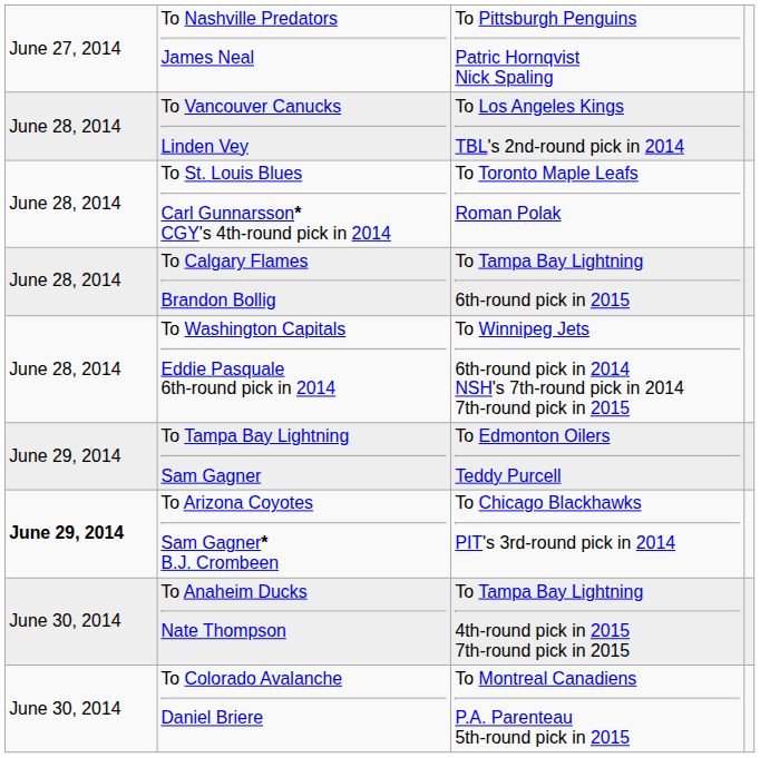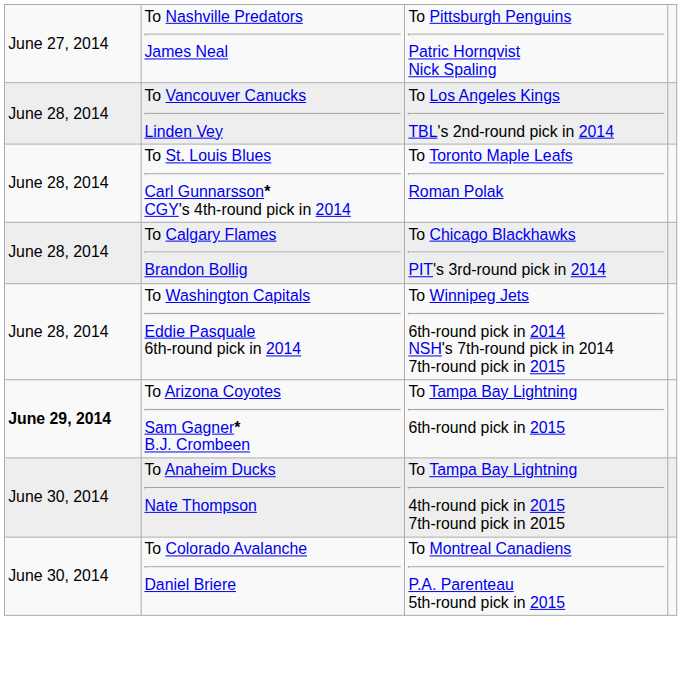 <table class="wikitable" style="border:1px solid #999999; width:680px;">
 <tr>
 <td>June 27, 2014</td>
 <td valign="top">To <a href='#'>Nashville Predators</a><hr><a href='#'>James Neal</a></td>
 <td valign="top">To <a href='#'>Pittsburgh Penguins</a><hr><a href='#'>Patric Hornqvist</a><br><a href='#'>Nick Spaling</a></td>
 <td></td>
 </tr>
 <tr bgcolor="eeeeee">
 <td>June 28, 2014</td>
 <td valign="top">To <a href='#'>Vancouver Canucks</a><hr><a href='#'>Linden Vey</a></td>
 <td valign="top">To <a href='#'>Los Angeles Kings</a><hr><a href='#'>TBL</a>'s 2nd-round pick in <a href='#'>2014</a></td>
 <td></td>
 </tr>
 <tr>
 <td>June 28, 2014</td>
 <td valign="top">To <a href='#'>St. Louis Blues</a><hr><a href='#'>Carl Gunnarsson</a><span><strong>*</strong></span><br><a href='#'>CGY</a>'s 4th-round pick in <a href='#'>2014</a></td>
 <td valign="top">To <a href='#'>Toronto Maple Leafs</a><hr><a href='#'>Roman Polak</a></td>
 <td></td>
 </tr>
 <tr bgcolor="eeeeee">
 <td>June 28, 2014</td>
 <td valign="top">To <a href='#'>Calgary Flames</a><hr><a href='#'>Brandon Bollig</a></td>
-<td valign="top">To <a href='#'>Tampa Bay Lightning</a><hr>6th-round pick in <a href='#'>2015</a></td>
+<td valign="top">To <a href='#'>Chicago Blackhawks</a><hr><a href='#'>PIT</a>'s 3rd-round pick in <a href='#'>2014</a></td>
 <td></td>
 </tr>
 <tr>
 <td>June 28, 2014</td>
 <td valign="top">To <a href='#'>Washington Capitals</a><hr><a href='#'>Eddie Pasquale</a><br>6th-round pick in <a href='#'>2014</a></td>
 <td valign="top">To <a href='#'>Winnipeg Jets</a><hr>6th-round pick in <a href='#'>2014</a><br><a href='#'>NSH</a>'s 7th-round pick in 2014<br>7th-round pick in <a href='#'>2015</a></td>
 <td></td>
 </tr>
-<tr bgcolor="eeeeee">
-<td>June 29, 2014</td>
-<td valign="top">To <a href='#'>Tampa Bay Lightning</a><hr><a href='#'>Sam Gagner</a></td>
-<td valign="top">To <a href='#'>Edmonton Oilers</a><hr><a href='#'>Teddy Purcell</a></td>
-<td></td>
-</tr>
 <tr>
 <td><strong>June 29, 2014</strong></td>
 <td valign="top">To <a href='#'>Arizona Coyotes</a><hr><a href='#'>Sam Gagner</a><span><strong>*</strong></span><br><a href='#'>B.J. Crombeen</a></td>
-<td valign="top">To <a href='#'>Chicago Blackhawks</a><hr><a href='#'>PIT</a>'s 3rd-round pick in <a href='#'>2014</a></td>
+<td valign="top">To <a href='#'>Tampa Bay Lightning</a><hr>6th-round pick in <a href='#'>2015</a></td>
 <td></td>
 </tr>
 <tr bgcolor="eeeeee">
 <td>June 30, 2014</td>
 <td valign="top">To <a href='#'>Anaheim Ducks</a><hr><a href='#'>Nate Thompson</a></td>
 <td valign="top">To <a href='#'>Tampa Bay Lightning</a><hr>4th-round pick in <a href='#'>2015</a><br>7th-round pick in 2015</td>
 <td></td>
 </tr>
 <tr>
 <td>June 30, 2014</td>
 <td valign="top">To <a href='#'>Colorado Avalanche</a><hr><a href='#'>Daniel Briere</a></td>
 <td valign="top">To <a href='#'>Montreal Canadiens</a><hr><a href='#'>P.A. Parenteau</a><br>5th-round pick in <a href='#'>2015</a></td>
 <td></td>
 </tr>
 </table>
